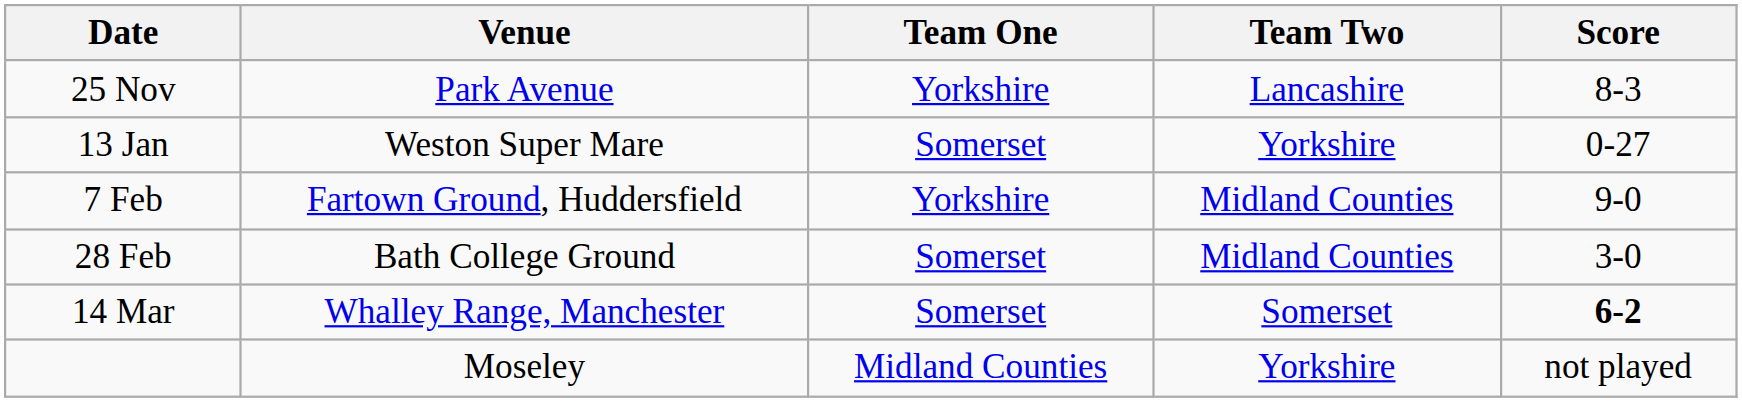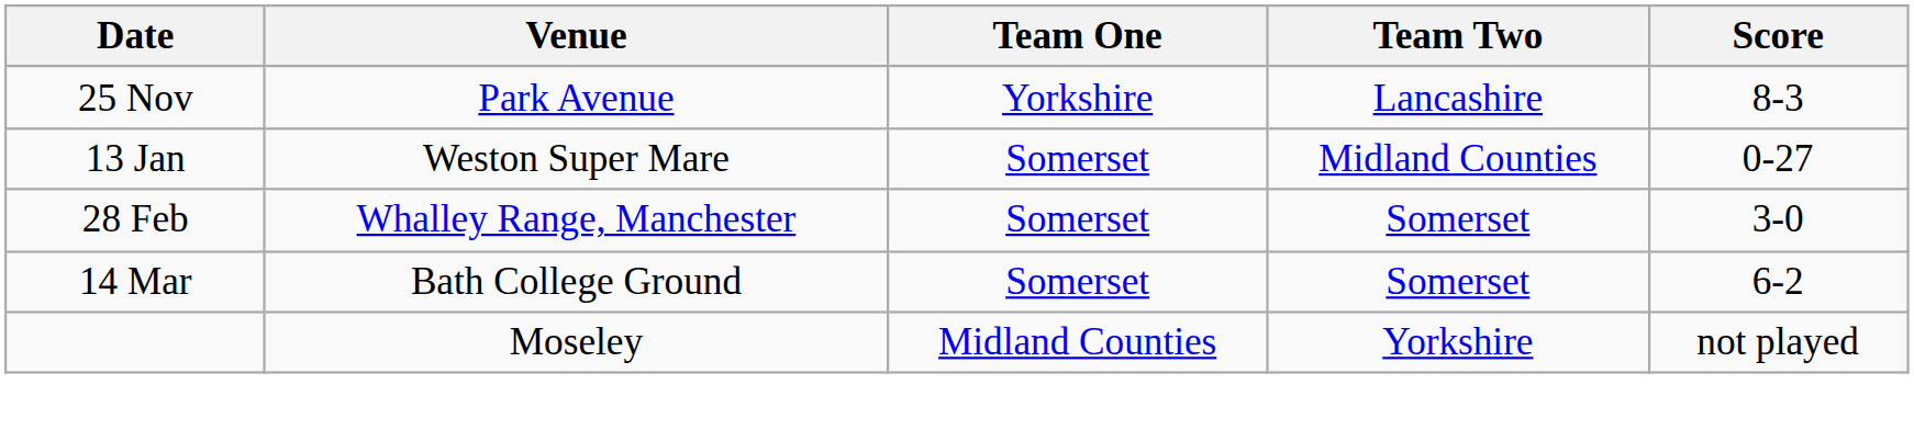 <table class="wikitable" style="text-align: center">
 <tr>
 <th width=100>Date</th>
 <th width=250>Venue</th>
 <th width=150>Team One</th>
 <th width=150>Team Two</th>
 <th width=100>Score</th>
 </tr>
 <tr>
 <td>25 Nov</td>
 <td><a href='#'>Park Avenue</a></td>
 <td><a href='#'>Yorkshire</a></td>
 <td><a href='#'>Lancashire</a></td>
 <td>8-3</td>
 </tr>
 <tr>
 <td>13 Jan</td>
 <td>Weston Super Mare</td>
 <td><a href='#'>Somerset</a></td>
-<td><a href='#'>Yorkshire</a></td>
+<td><a href='#'>Midland Counties</a></td>
 <td>0-27</td>
 </tr>
 <tr>
-<td>7 Feb</td>
-<td><a href='#'>Fartown Ground</a>, Huddersfield</td>
-<td><a href='#'>Yorkshire</a></td>
-<td><a href='#'>Midland Counties</a></td>
-<td>9-0</td>
-</tr>
-<tr>
 <td>28 Feb</td>
-<td>Bath College Ground</td>
+<td><a href='#'>Whalley Range, Manchester</a></td>
 <td><a href='#'>Somerset</a></td>
-<td><a href='#'>Midland Counties</a></td>
+<td><a href='#'>Somerset</a></td>
 <td>3-0</td>
 </tr>
 <tr>
 <td>14 Mar</td>
-<td><a href='#'>Whalley Range, Manchester</a></td>
+<td>Bath College Ground</td>
 <td><a href='#'>Somerset</a></td>
 <td><a href='#'>Somerset</a></td>
-<td><strong>6-2</strong></td>
+<td>6-2</td>
 </tr>
 <tr>
 <td></td>
 <td>Moseley</td>
 <td><a href='#'>Midland Counties</a></td>
 <td><a href='#'>Yorkshire</a></td>
 <td>not played</td>
 </tr>
 </table>
